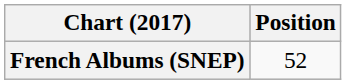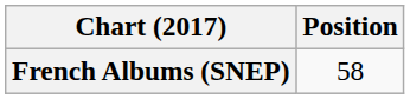 <table class="wikitable plainrowheaders" style="text-align:center">
 <tr>
 <th scope="col">Chart (2017)</th>
 <th scope="col">Position</th>
 </tr>
 <tr>
 <th scope="row">French Albums (SNEP)</th>
-<td>52</td>
+<td>58</td>
 </tr>
 </table>
